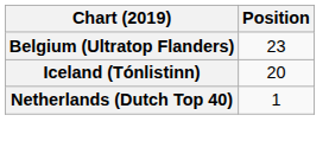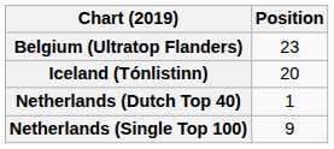 <table class="wikitable sortable plainrowheaders" style="text-align:center">
 <tr>
 <th scope="col">Chart (2019)</th>
 <th scope="col">Position</th>
 </tr>
 <tr>
 <th scope="row">Belgium (Ultratop Flanders)</th>
 <td>23</td>
 </tr>
 <tr>
 <th scope="row">Iceland (Tónlistinn)</th>
 <td>20</td>
 </tr>
 <tr>
 <th scope="row">Netherlands (Dutch Top 40)</th>
 <td>1</td>
 </tr>
+<tr>
+<th scope="row">Netherlands (Single Top 100)</th>
+<td>9</td>
+</tr>
 </table>
